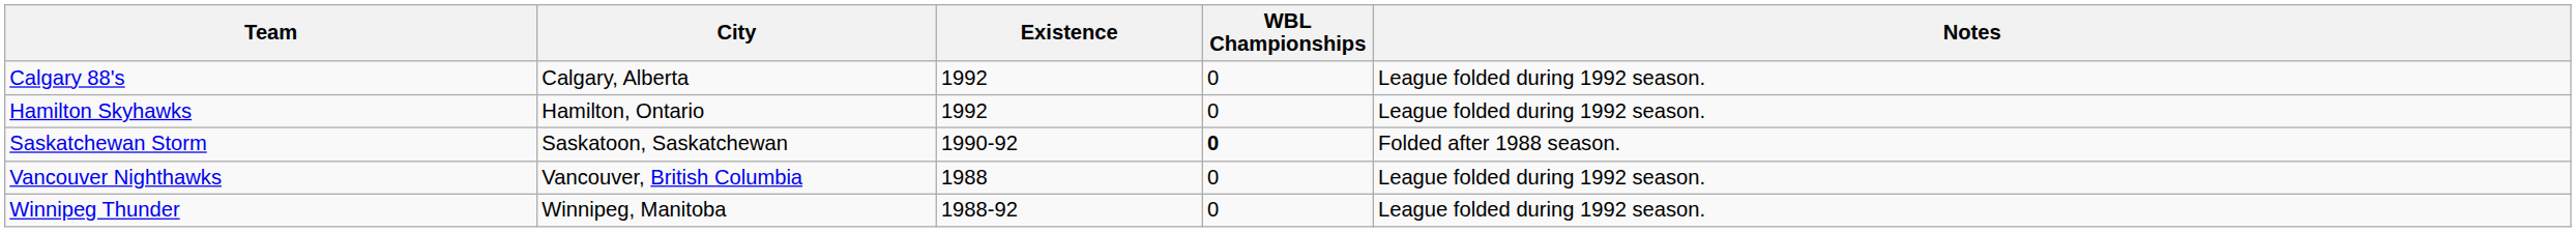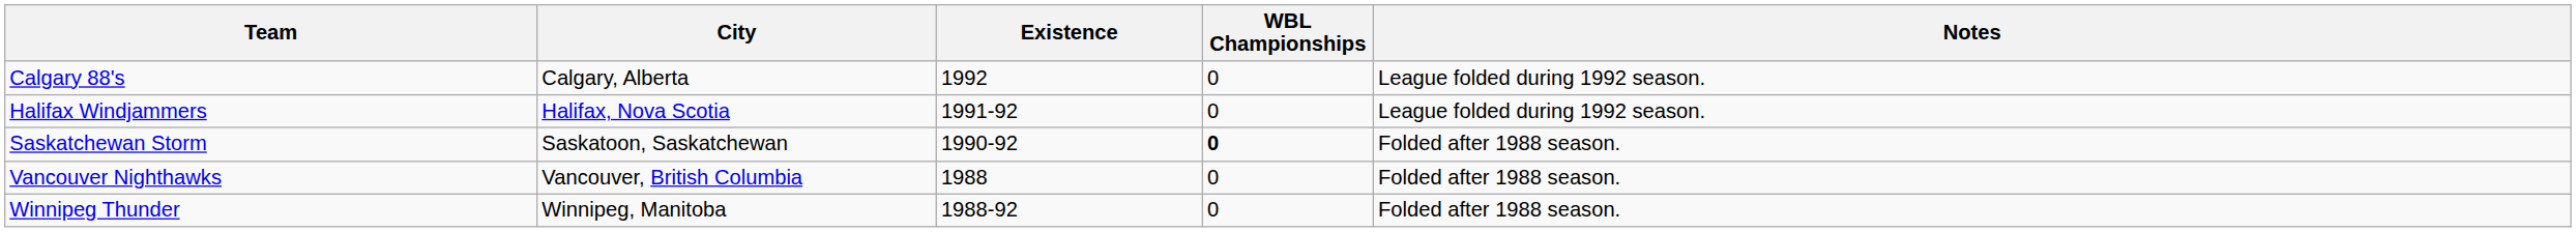 <table class="wikitable">
 <tr>
 <th bgcolor="#DDDDFF" width="20%">Team</th>
 <th bgcolor="#DDDDFF" width="15%">City</th>
 <th bgcolor="#DDDDFF" width="10%">Existence</th>
 <th bgcolor="#DDDDFF" width="5%">WBL Championships</th>
 <th bgcolor="#DDDDFF" width="45%">Notes</th>
 </tr>
 <tr>
 <td><a href='#'>Calgary 88's</a></td>
 <td>Calgary, Alberta</td>
 <td>1992</td>
 <td>0</td>
 <td>League folded during 1992 season.</td>
 </tr>
 <tr>
-<td><a href='#'>Hamilton Skyhawks</a></td>
-<td>Hamilton, Ontario</td>
-<td>1992</td>
+<td><a href='#'>Halifax Windjammers</a></td>
+<td><a href='#'>Halifax, Nova Scotia</a></td>
+<td>1991-92</td>
 <td>0</td>
 <td>League folded during 1992 season.</td>
 </tr>
 <tr>
 <td><a href='#'>Saskatchewan Storm</a></td>
 <td>Saskatoon, Saskatchewan</td>
 <td>1990-92</td>
 <td><strong>0</strong></td>
 <td>Folded after 1988 season.</td>
 </tr>
 <tr>
 <td><a href='#'>Vancouver Nighthawks</a></td>
 <td>Vancouver, <a href='#'>British Columbia</a></td>
 <td>1988</td>
 <td>0</td>
-<td>League folded during 1992 season.</td>
+<td>Folded after 1988 season.</td>
 </tr>
 <tr>
 <td><a href='#'>Winnipeg Thunder</a></td>
 <td>Winnipeg, Manitoba</td>
 <td>1988-92</td>
 <td>0</td>
-<td>League folded during 1992 season.</td>
+<td>Folded after 1988 season.</td>
 </tr>
 </table>
